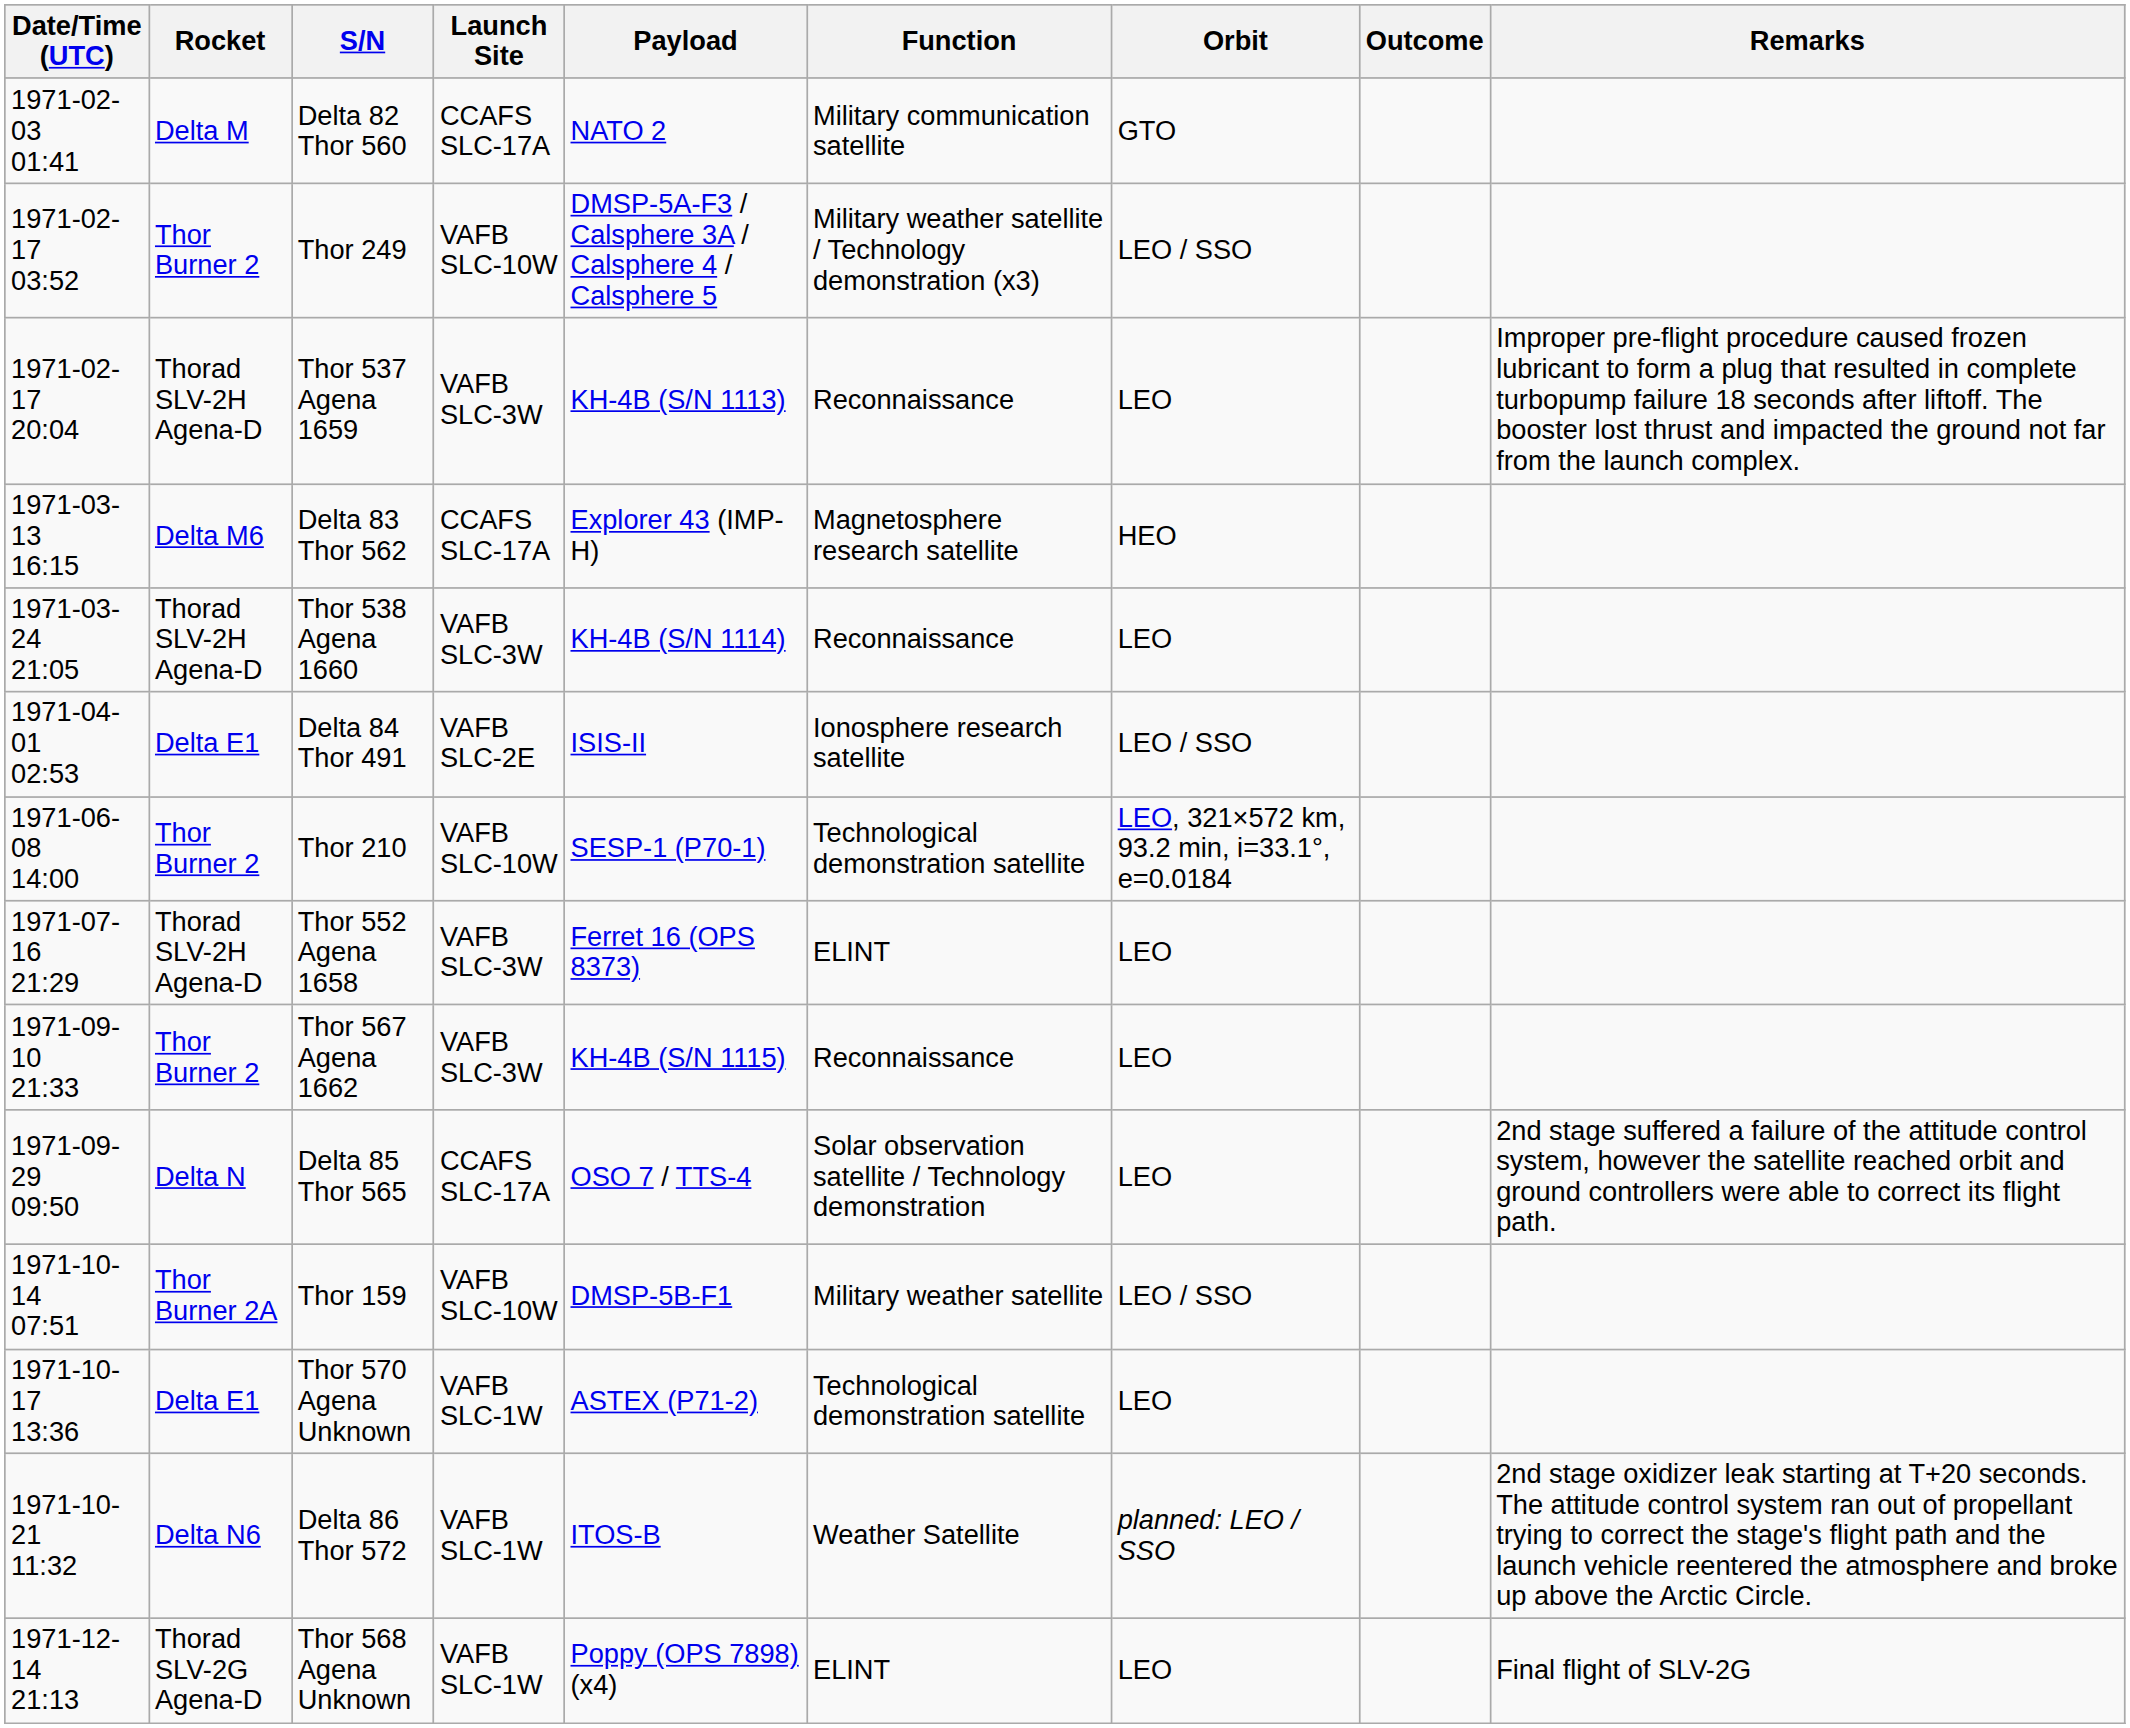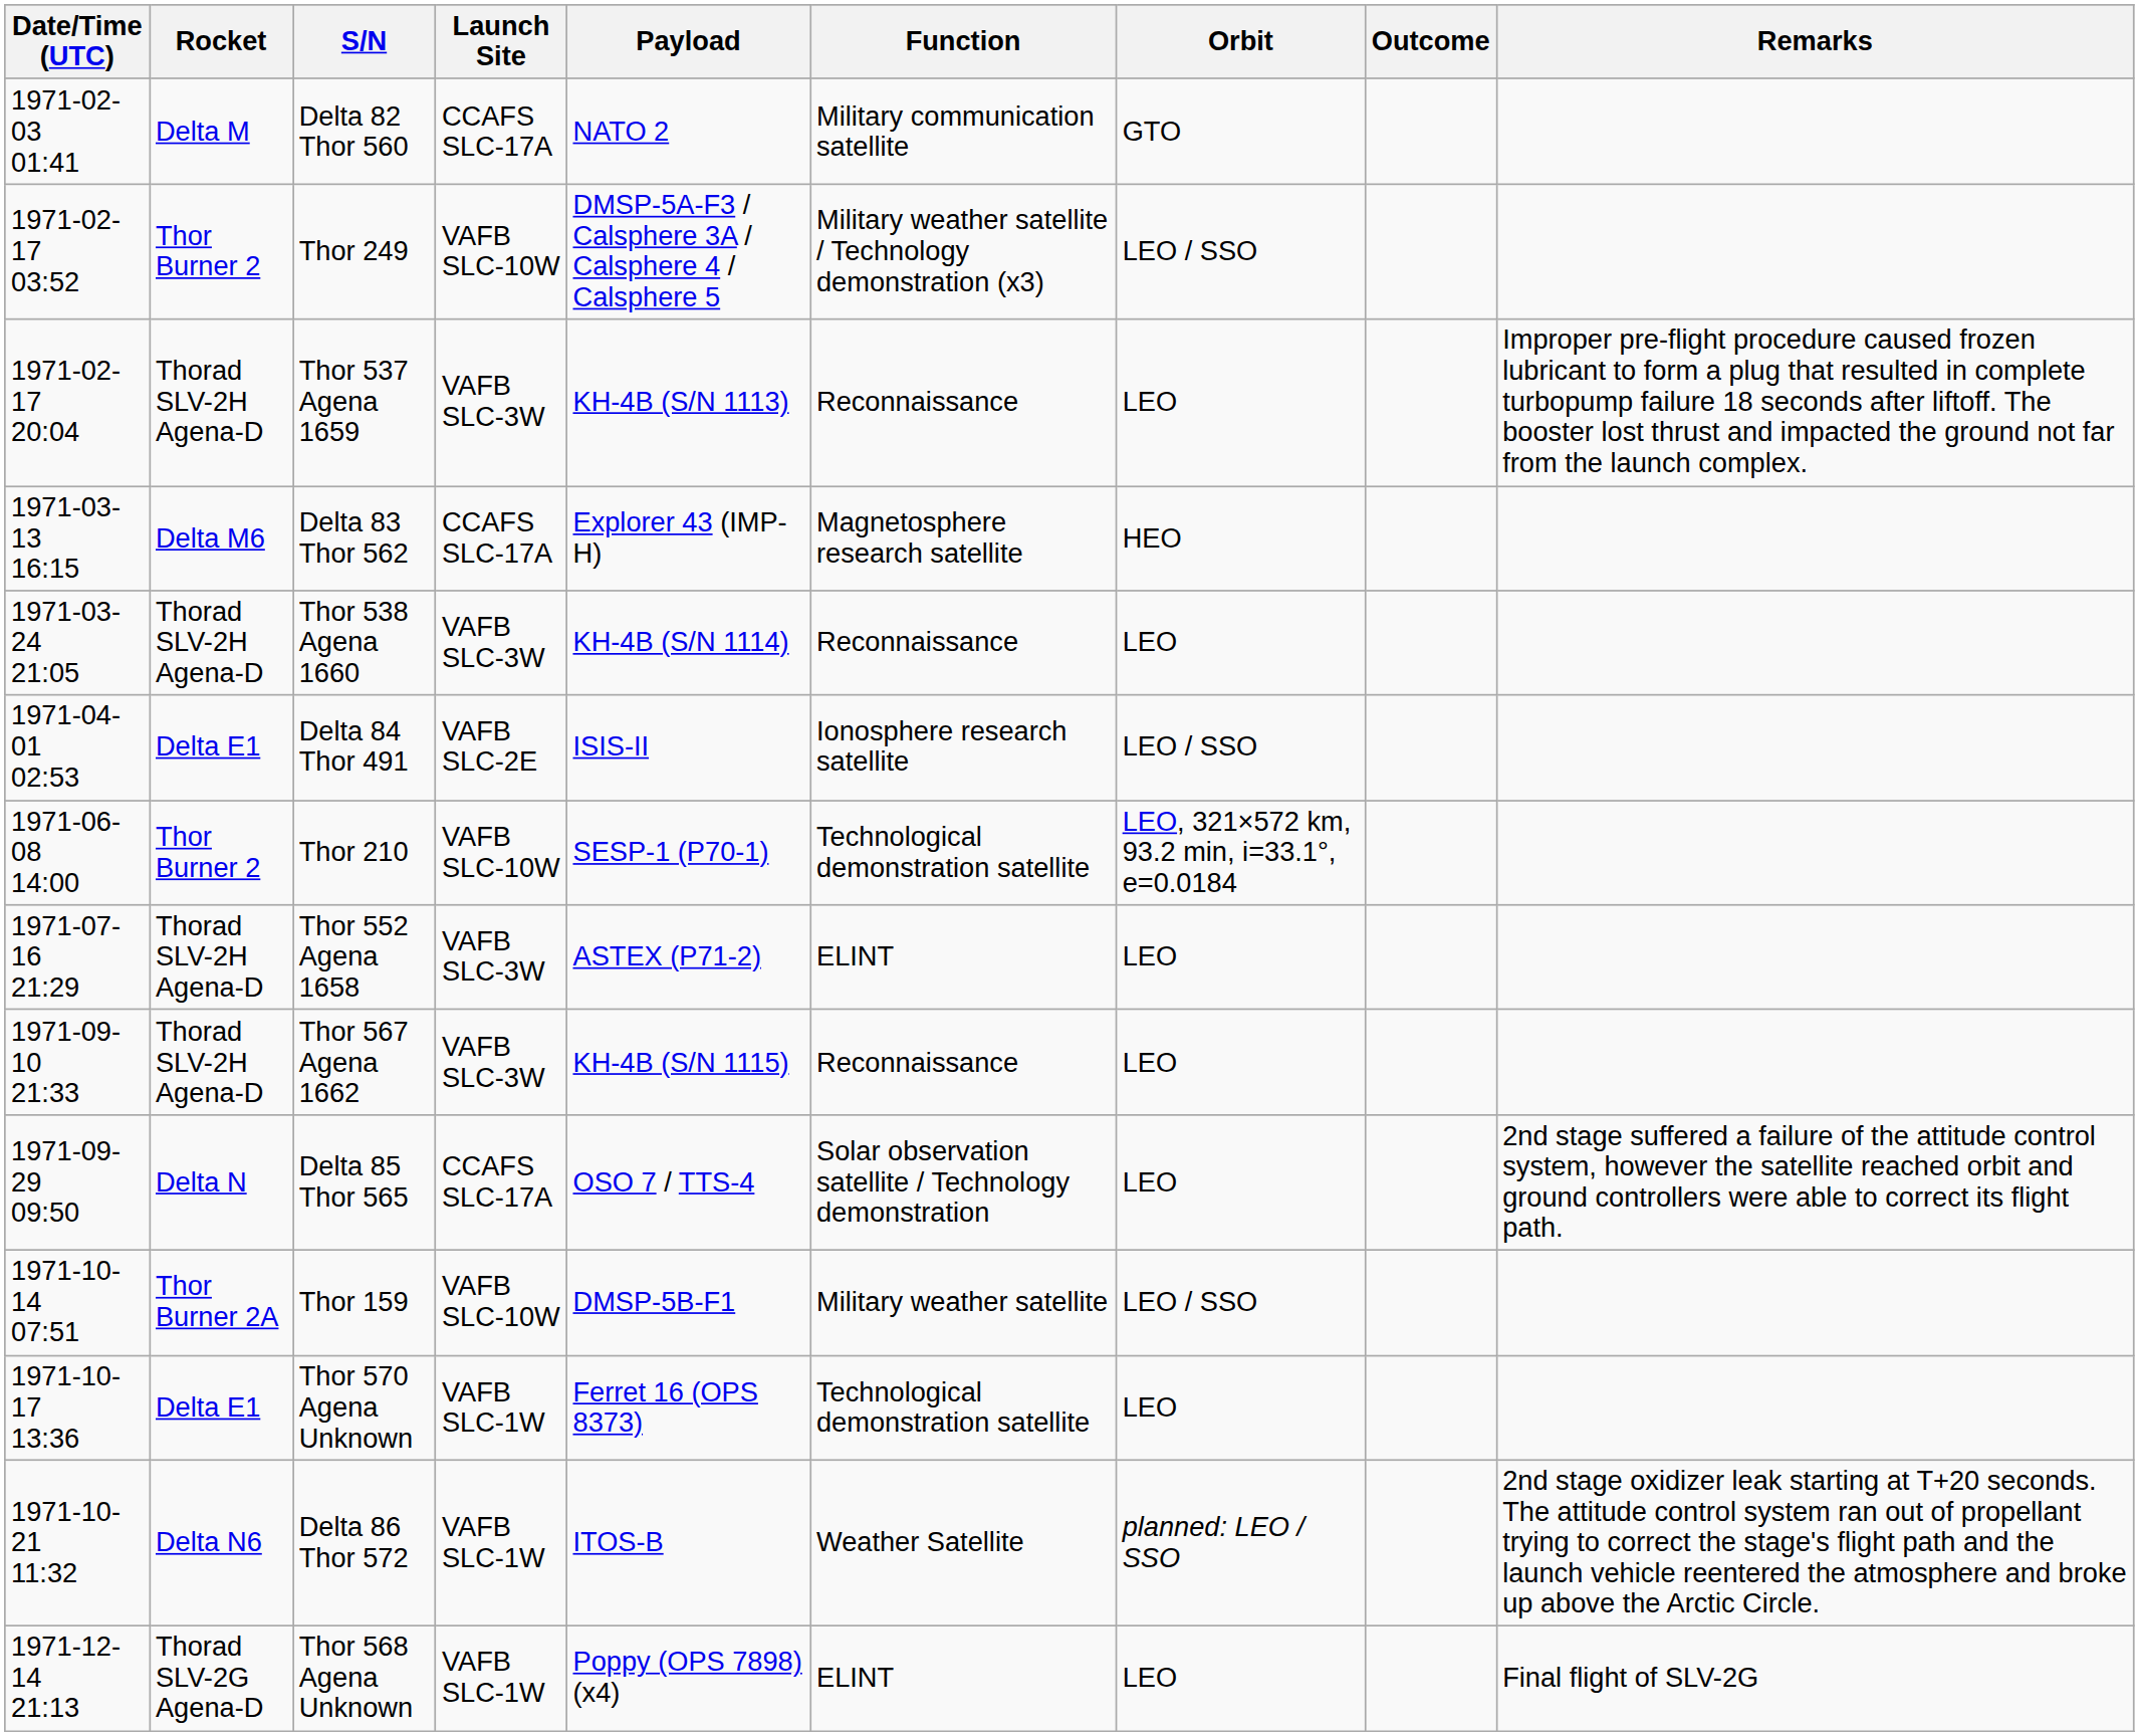 <table class="wikitable" style="margin: 1em 1em 1em 0";>
 <tr>
 <th>Date/Time<br>(<a href='#'>UTC</a>)</th>
 <th>Rocket</th>
 <th><a href='#'>S/N</a></th>
 <th>Launch Site</th>
 <th>Payload</th>
 <th>Function</th>
 <th>Orbit</th>
 <th>Outcome</th>
 <th>Remarks</th>
 </tr>
 <tr>
 <td>1971-02-03<br>01:41</td>
 <td><a href='#'>Delta M</a></td>
 <td>Delta 82<br>Thor 560</td>
 <td>CCAFS SLC-17A</td>
 <td><a href='#'>NATO 2</a></td>
 <td>Military communication satellite</td>
 <td>GTO</td>
 <td></td>
 <td></td>
 </tr>
 <tr>
 <td>1971-02-17<br>03:52</td>
 <td><a href='#'>Thor Burner 2</a></td>
 <td>Thor 249</td>
 <td>VAFB SLC-10W</td>
 <td><a href='#'>DMSP-5A-F3</a> / <a href='#'>Calsphere 3A</a> / <a href='#'>Calsphere 4</a> / <a href='#'>Calsphere 5</a></td>
 <td>Military weather satellite / Technology demonstration (x3)</td>
 <td>LEO / SSO</td>
 <td></td>
 <td></td>
 </tr>
 <tr>
 <td>1971-02-17<br>20:04</td>
 <td>Thorad SLV-2H Agena-D</td>
 <td>Thor 537<br>Agena 1659</td>
 <td>VAFB SLC-3W</td>
 <td><a href='#'>KH-4B (S/N 1113)</a></td>
 <td>Reconnaissance</td>
 <td>LEO</td>
 <td></td>
 <td>Improper pre-flight procedure caused frozen lubricant to form a plug that resulted in complete turbopump failure 18 seconds after liftoff. The booster lost thrust and impacted the ground not far from the launch complex.</td>
 </tr>
 <tr>
 <td>1971-03-13<br>16:15</td>
 <td><a href='#'>Delta M6</a></td>
 <td>Delta 83<br>Thor 562</td>
 <td>CCAFS SLC-17A</td>
 <td><a href='#'>Explorer 43</a> (IMP-H)</td>
 <td>Magnetosphere research satellite</td>
 <td>HEO</td>
 <td></td>
 <td></td>
 </tr>
 <tr>
 <td>1971-03-24<br>21:05</td>
 <td>Thorad SLV-2H Agena-D</td>
 <td>Thor 538<br>Agena 1660</td>
 <td>VAFB SLC-3W</td>
 <td><a href='#'>KH-4B (S/N 1114)</a></td>
 <td>Reconnaissance</td>
 <td>LEO</td>
 <td></td>
 <td></td>
 </tr>
 <tr>
 <td>1971-04-01<br>02:53</td>
 <td><a href='#'>Delta E1</a></td>
 <td>Delta 84<br>Thor 491</td>
 <td>VAFB SLC-2E</td>
 <td><a href='#'>ISIS-II</a></td>
 <td>Ionosphere research satellite</td>
 <td>LEO / SSO</td>
 <td></td>
 <td></td>
 </tr>
 <tr>
 <td>1971-06-08<br>14:00</td>
 <td><a href='#'>Thor Burner 2</a></td>
 <td>Thor 210</td>
 <td>VAFB SLC-10W</td>
 <td><a href='#'>SESP-1 (P70-1)</a></td>
 <td>Technological demonstration satellite</td>
 <td><a href='#'>LEO</a>, 321×572 km, 93.2 min, i=33.1°, e=0.0184</td>
 <td></td>
 <td></td>
 </tr>
 <tr>
 <td>1971-07-16<br>21:29</td>
 <td>Thorad SLV-2H Agena-D</td>
 <td>Thor 552<br>Agena 1658</td>
 <td>VAFB SLC-3W</td>
-<td><a href='#'>Ferret 16 (OPS 8373)</a></td>
+<td><a href='#'>ASTEX (P71-2)</a></td>
 <td>ELINT</td>
 <td>LEO</td>
 <td></td>
 <td></td>
 </tr>
 <tr>
 <td>1971-09-10<br>21:33</td>
-<td><a href='#'>Thor Burner 2</a></td>
+<td>Thorad SLV-2H Agena-D</td>
 <td>Thor 567<br>Agena 1662</td>
 <td>VAFB SLC-3W</td>
 <td><a href='#'>KH-4B (S/N 1115)</a></td>
 <td>Reconnaissance</td>
 <td>LEO</td>
 <td></td>
 <td></td>
 </tr>
 <tr>
 <td>1971-09-29<br>09:50</td>
 <td><a href='#'>Delta N</a></td>
 <td>Delta 85<br>Thor 565</td>
 <td>CCAFS SLC-17A</td>
 <td><a href='#'>OSO 7</a> / <a href='#'>TTS-4</a></td>
 <td>Solar observation satellite / Technology demonstration</td>
 <td>LEO</td>
 <td></td>
 <td>2nd stage suffered a failure of the attitude control system, however the satellite reached orbit and ground controllers were able to correct its flight path.</td>
 </tr>
 <tr>
 <td>1971-10-14<br>07:51</td>
 <td><a href='#'>Thor Burner 2A</a></td>
 <td>Thor 159</td>
 <td>VAFB SLC-10W</td>
 <td><a href='#'>DMSP-5B-F1</a></td>
 <td>Military weather satellite</td>
 <td>LEO / SSO</td>
 <td></td>
 <td></td>
 </tr>
 <tr>
 <td>1971-10-17<br>13:36</td>
 <td><a href='#'>Delta E1</a></td>
 <td>Thor 570<br>Agena Unknown</td>
 <td>VAFB SLC-1W</td>
-<td><a href='#'>ASTEX (P71-2)</a></td>
+<td><a href='#'>Ferret 16 (OPS 8373)</a></td>
 <td>Technological demonstration satellite</td>
 <td>LEO</td>
 <td></td>
 <td></td>
 </tr>
 <tr>
 <td>1971-10-21<br>11:32</td>
 <td><a href='#'>Delta N6</a></td>
 <td>Delta 86<br>Thor 572</td>
 <td>VAFB SLC-1W</td>
 <td><a href='#'>ITOS-B</a></td>
 <td>Weather Satellite</td>
 <td><em>planned: LEO / SSO</em></td>
 <td></td>
 <td>2nd stage oxidizer leak starting at T+20 seconds. The attitude control system ran out of propellant trying to correct the stage's flight path and the launch vehicle reentered the atmosphere and broke up above the Arctic Circle.</td>
 </tr>
 <tr>
 <td>1971-12-14<br>21:13</td>
 <td>Thorad SLV-2G Agena-D</td>
 <td>Thor 568<br>Agena Unknown</td>
 <td>VAFB SLC-1W</td>
 <td><a href='#'>Poppy (OPS 7898)</a> (x4)</td>
 <td>ELINT</td>
 <td>LEO</td>
 <td></td>
 <td>Final flight of SLV-2G</td>
 </tr>
 <tr>
 </tr>
 </table>
